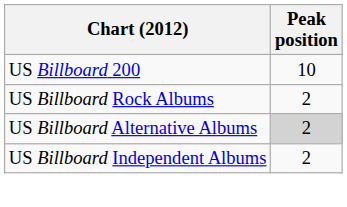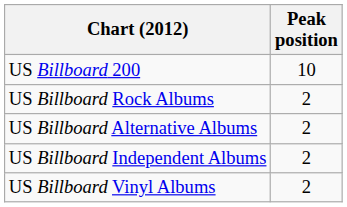 <table class="wikitable sortable plainrowheaders">
 <tr>
 <th>Chart (2012)</th>
 <th>Peak<br>position</th>
 </tr>
 <tr>
 <td>US <a href='#'><em>Billboard</em> 200</a></td>
 <td style="text-align:center;">10</td>
 </tr>
 <tr>
 <td>US <em>Billboard</em> <a href='#'>Rock Albums</a></td>
 <td style="text-align:center;">2</td>
 </tr>
 <tr>
 <td>US <em>Billboard</em> <a href='#'>Alternative Albums</a></td>
-<td style="background: lightgrey; text-align:center;">2</td>
+<td style="text-align:center;">2</td>
 </tr>
 <tr>
 <td>US <em>Billboard</em> <a href='#'>Independent Albums</a></td>
 <td style="text-align:center;">2</td>
 </tr>
+<tr>
+<td>US <em>Billboard</em> <a href='#'>Vinyl Albums</a></td>
+<td style="text-align:center;">2</td>
+</tr>
 </table>
